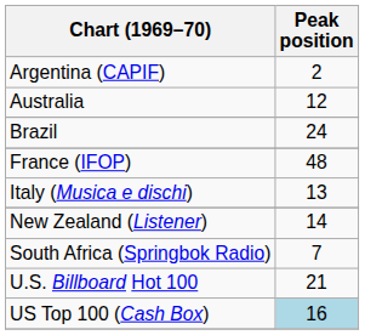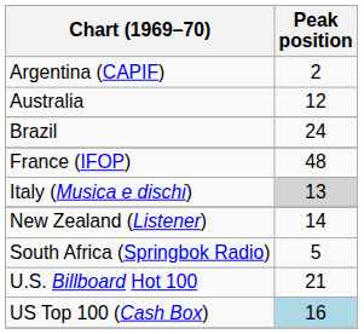 <table class="wikitable sortable">
 <tr>
 <th>Chart (1969–70)</th>
 <th>Peak<br>position</th>
 </tr>
 <tr>
 <td>Argentina (<a href='#'>CAPIF</a>) </td>
 <td style="text-align:center;">2</td>
 </tr>
 <tr>
 <td>Australia</td>
 <td style="text-align:center;">12</td>
 </tr>
 <tr>
 </tr>
 <tr>
 </tr>
 <tr>
 <td>Brazil</td>
 <td style="text-align:center;">24</td>
 </tr>
 <tr>
 </tr>
 <tr>
 <td>France (<a href='#'>IFOP</a>)</td>
 <td style="text-align:center;">48</td>
 </tr>
 <tr>
 <td>Italy (<em><a href='#'>Musica e dischi</a></em>)</td>
-<td align="center">13</td>
+<td align="center" style="background: lightgrey;">13</td>
 </tr>
 <tr>
 </tr>
 <tr>
 </tr>
 <tr>
 <td>New Zealand (<em><a href='#'>Listener</a></em>)</td>
 <td style="text-align:center;">14</td>
 </tr>
 <tr>
 <td>South Africa (<a href='#'>Springbok Radio</a>)</td>
-<td align="center">7</td>
+<td align="center">5</td>
 </tr>
 <tr>
 <td>U.S. <em><a href='#'>Billboard</a></em> <a href='#'>Hot 100</a></td>
 <td style="text-align:center;">21</td>
 </tr>
 <tr>
 <td scope="row">US Top 100 (<em><a href='#'>Cash Box</a></em>)</td>
 <td style="background: lightblue; text-align:center;">16</td>
 </tr>
 <tr>
 </tr>
 </table>
